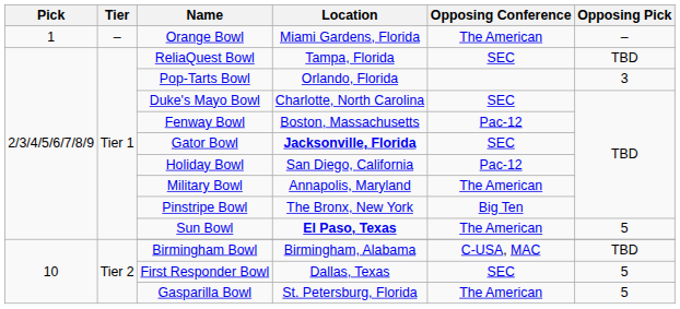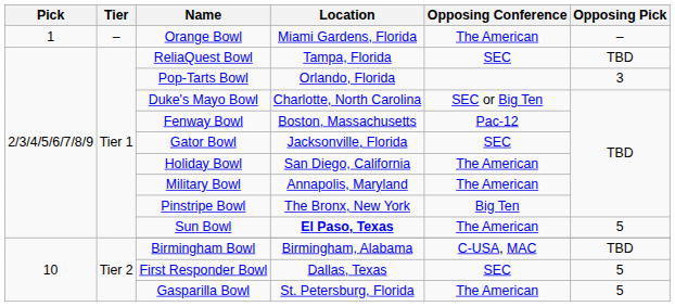 <table class="wikitable" style="text-align: center;">
 <tr>
 <th>Pick</th>
 <th>Tier</th>
 <th>Name</th>
 <th>Location</th>
 <th>Opposing Conference</th>
 <th>Opposing Pick</th>
 </tr>
 <tr>
 <td>1</td>
 <td>–</td>
 <td><a href='#'>Orange Bowl</a></td>
 <td><a href='#'>Miami Gardens, Florida</a></td>
 <td><a href='#'>The American</a></td>
 <td>–</td>
 </tr>
 <tr>
 <td rowspan = 9>2/3/4/5/6/7/8/9</td>
 <td rowspan = 9>Tier 1</td>
 <td><a href='#'>ReliaQuest Bowl</a></td>
 <td><a href='#'>Tampa, Florida</a></td>
 <td><a href='#'>SEC</a></td>
 <td>TBD </td>
 </tr>
 <tr>
 <td><a href='#'>Pop-Tarts Bowl</a></td>
 <td><a href='#'>Orlando, Florida</a></td>
 <td></td>
 <td>3</td>
 </tr>
 <tr>
 <td><a href='#'>Duke's Mayo Bowl</a></td>
 <td><a href='#'>Charlotte, North Carolina</a></td>
-<td><a href='#'>SEC</a></td>
+<td><a href='#'>SEC</a> or <a href='#'>Big Ten</a></td>
 <td rowspan = 6>TBD</td>
 </tr>
 <tr>
 <td><a href='#'>Fenway Bowl</a></td>
 <td><a href='#'>Boston, Massachusetts</a></td>
 <td><a href='#'>Pac-12</a></td>
 </tr>
 <tr>
 <td><a href='#'>Gator Bowl</a></td>
-<td><strong><a href='#'>Jacksonville, Florida</a></strong></td>
+<td><a href='#'>Jacksonville, Florida</a></td>
 <td><a href='#'>SEC</a></td>
 </tr>
 <tr>
 <td><a href='#'>Holiday Bowl</a></td>
 <td><a href='#'>San Diego, California</a></td>
-<td><a href='#'>Pac-12</a></td>
+<td><a href='#'>The American</a></td>
 </tr>
 <tr>
 <td><a href='#'>Military Bowl</a></td>
 <td><a href='#'>Annapolis, Maryland</a></td>
 <td><a href='#'>The American</a></td>
 </tr>
 <tr>
 <td><a href='#'>Pinstripe Bowl</a></td>
 <td><a href='#'>The Bronx, New York</a></td>
 <td><a href='#'>Big Ten</a></td>
 </tr>
 <tr>
 <td><a href='#'>Sun Bowl</a></td>
 <td><strong><a href='#'>El Paso, Texas</a></strong></td>
 <td><a href='#'>The American</a></td>
 <td>5</td>
 </tr>
 <tr>
 <td rowspan = 4>10</td>
 <td rowspan = 4>Tier 2</td>
 </tr>
 <tr>
 <td><a href='#'>Birmingham Bowl</a></td>
 <td><a href='#'>Birmingham, Alabama</a></td>
 <td><a href='#'>C-USA</a>, <a href='#'>MAC</a></td>
 <td>TBD</td>
 </tr>
 <tr>
 <td><a href='#'>First Responder Bowl</a></td>
 <td><a href='#'>Dallas, Texas</a></td>
 <td><a href='#'>SEC</a></td>
 <td>5</td>
 </tr>
 <tr>
 <td><a href='#'>Gasparilla Bowl</a></td>
 <td><a href='#'>St. Petersburg, Florida</a></td>
 <td><a href='#'>The American</a></td>
 <td>5</td>
 </tr>
 </table>
